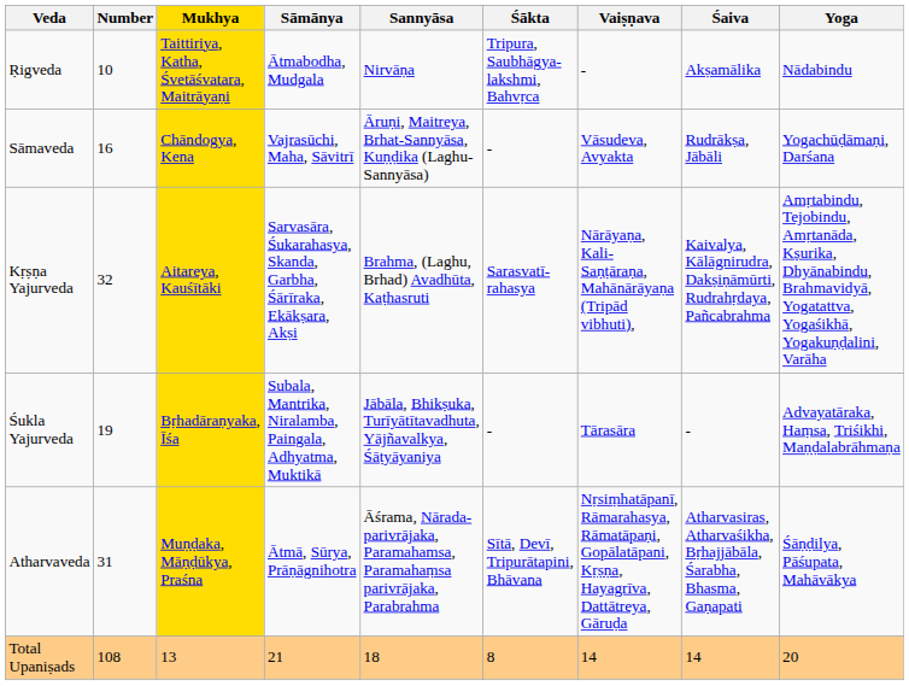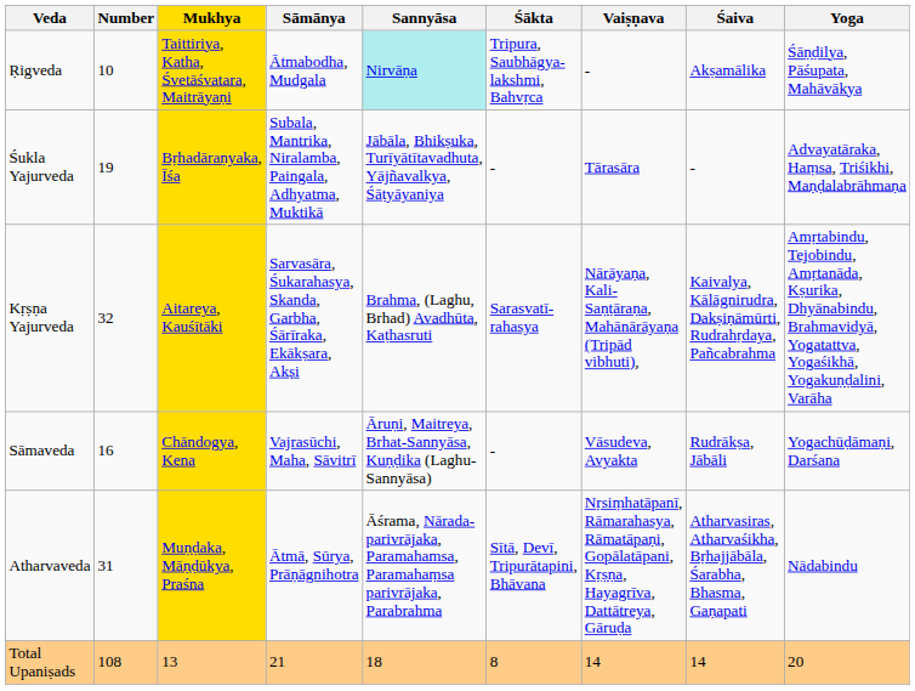 <table class="wikitable">
 <tr>
 <th>Veda</th>
 <th>Number</th>
 <th style="background: #FFDD00; color: black">Mukhya</th>
 <th>Sāmānya</th>
 <th>Sannyāsa</th>
 <th>Śākta</th>
 <th>Vaiṣṇava</th>
 <th>Śaiva</th>
 <th>Yoga</th>
 </tr>
 <tr>
 <td>Ṛigveda</td>
 <td>10</td>
 <td style="background: #FFDD00; color: black"><a href='#'>Taittiriya</a>, <a href='#'>Katha</a>, <a href='#'>Śvetāśvatara</a>, <a href='#'>Maitrāyaṇi</a></td>
 <td><a href='#'>Ātmabodha</a>, <a href='#'>Mudgala</a></td>
-<td><a href='#'>Nirvāṇa</a></td>
+<td style="background: paleturquoise;"><a href='#'>Nirvāṇa</a></td>
 <td><a href='#'>Tripura</a>, <a href='#'>Saubhāgya-lakshmi</a>, <a href='#'>Bahvṛca</a></td>
 <td>-</td>
 <td><a href='#'>Akṣamālika</a></td>
-<td><a href='#'>Nādabindu</a></td>
+<td><a href='#'>Śāṇḍilya</a>, <a href='#'>Pāśupata</a>, <a href='#'>Mahāvākya</a></td>
+</tr>
+<tr>
+<td>Śukla Yajurveda</td>
+<td>19</td>
+<td style="background: #FFDD00; color: black"><a href='#'>Bṛhadāraṇyaka</a>, <a href='#'>Īśa</a></td>
+<td><a href='#'>Subala</a>, <a href='#'>Mantrika</a>, <a href='#'>Niralamba</a>, <a href='#'>Paingala</a>, <a href='#'>Adhyatma</a>, <a href='#'>Muktikā</a></td>
+<td><a href='#'>Jābāla</a>, <a href='#'>Bhikṣuka</a>, <a href='#'>Turīyātītavadhuta</a>, <a href='#'>Yājñavalkya</a>, <a href='#'>Śāṭyāyaniya</a></td>
+<td>-</td>
+<td><a href='#'>Tārasāra</a></td>
+<td>-</td>
+<td><a href='#'>Advayatāraka</a>, <a href='#'>Haṃsa</a>, <a href='#'>Triśikhi</a>, <a href='#'>Maṇḍalabrāhmaṇa</a></td>
+</tr>
+<tr>
+<td>Kṛṣṇa Yajurveda</td>
+<td>32</td>
+<td style="background: #FFDD00; color: black"><a href='#'>Aitareya</a>, <a href='#'>Kauśītāki</a></td>
+<td><a href='#'>Sarvasāra</a>, <a href='#'>Śukarahasya</a>, <a href='#'>Skanda</a>, <a href='#'>Garbha</a>, <a href='#'>Śārīraka</a>, <a href='#'>Ekākṣara</a>, <a href='#'>Akṣi</a></td>
+<td><a href='#'>Brahma</a>, (Laghu, Brhad) <a href='#'>Avadhūta</a>, <a href='#'>Kaṭhasruti</a></td>
+<td><a href='#'>Sarasvatī-rahasya</a></td>
+<td><a href='#'>Nārāyaṇa</a>, <a href='#'>Kali-Saṇṭāraṇa</a>, <a href='#'>Mahānārāyaṇa (Tripād vibhuti)</a>,</td>
+<td><a href='#'>Kaivalya</a>, <a href='#'>Kālāgnirudra</a>, <a href='#'>Dakṣiṇāmūrti</a>, <a href='#'>Rudrahṛdaya</a>, <a href='#'>Pañcabrahma</a></td>
+<td><a href='#'>Amṛtabindu</a>, <a href='#'>Tejobindu</a>, <a href='#'>Amṛtanāda</a>, <a href='#'>Kṣurika</a>, <a href='#'>Dhyānabindu</a>, <a href='#'>Brahmavidyā</a>, <a href='#'>Yogatattva</a>, <a href='#'>Yogaśikhā</a>, <a href='#'>Yogakuṇḍalini</a>, <a href='#'>Varāha</a></td>
 </tr>
 <tr>
 <td>Sāmaveda</td>
 <td>16</td>
 <td style="background: #FFDD00; color: black"><a href='#'>Chāndogya</a>, <a href='#'>Kena</a></td>
 <td><a href='#'>Vajrasūchi</a>, <a href='#'>Maha</a>, <a href='#'>Sāvitrī</a></td>
 <td><a href='#'>Āruṇi</a>, <a href='#'>Maitreya</a>, <a href='#'>Brhat-Sannyāsa</a>, <a href='#'>Kuṇḍika</a> (Laghu-Sannyāsa)</td>
 <td>-</td>
 <td><a href='#'>Vāsudeva</a>, <a href='#'>Avyakta</a></td>
 <td><a href='#'>Rudrākṣa</a>, <a href='#'>Jābāli</a></td>
 <td><a href='#'>Yogachūḍāmaṇi</a>, <a href='#'>Darśana</a></td>
 </tr>
 <tr>
-<td>Kṛṣṇa Yajurveda</td>
-<td>32</td>
-<td style="background: #FFDD00; color: black"><a href='#'>Aitareya</a>, <a href='#'>Kauśītāki</a></td>
-<td><a href='#'>Sarvasāra</a>, <a href='#'>Śukarahasya</a>, <a href='#'>Skanda</a>, <a href='#'>Garbha</a>, <a href='#'>Śārīraka</a>, <a href='#'>Ekākṣara</a>, <a href='#'>Akṣi</a></td>
-<td><a href='#'>Brahma</a>, (Laghu, Brhad) <a href='#'>Avadhūta</a>, <a href='#'>Kaṭhasruti</a></td>
-<td><a href='#'>Sarasvatī-rahasya</a></td>
-<td><a href='#'>Nārāyaṇa</a>, <a href='#'>Kali-Saṇṭāraṇa</a>, <a href='#'>Mahānārāyaṇa (Tripād vibhuti)</a>,</td>
-<td><a href='#'>Kaivalya</a>, <a href='#'>Kālāgnirudra</a>, <a href='#'>Dakṣiṇāmūrti</a>, <a href='#'>Rudrahṛdaya</a>, <a href='#'>Pañcabrahma</a></td>
-<td><a href='#'>Amṛtabindu</a>, <a href='#'>Tejobindu</a>, <a href='#'>Amṛtanāda</a>, <a href='#'>Kṣurika</a>, <a href='#'>Dhyānabindu</a>, <a href='#'>Brahmavidyā</a>, <a href='#'>Yogatattva</a>, <a href='#'>Yogaśikhā</a>, <a href='#'>Yogakuṇḍalini</a>, <a href='#'>Varāha</a></td>
-</tr>
-<tr>
-<td>Śukla Yajurveda</td>
-<td>19</td>
-<td style="background: #FFDD00; color: black"><a href='#'>Bṛhadāraṇyaka</a>, <a href='#'>Īśa</a></td>
-<td><a href='#'>Subala</a>, <a href='#'>Mantrika</a>, <a href='#'>Niralamba</a>, <a href='#'>Paingala</a>, <a href='#'>Adhyatma</a>, <a href='#'>Muktikā</a></td>
-<td><a href='#'>Jābāla</a>, <a href='#'>Bhikṣuka</a>, <a href='#'>Turīyātītavadhuta</a>, <a href='#'>Yājñavalkya</a>, <a href='#'>Śāṭyāyaniya</a></td>
-<td>-</td>
-<td><a href='#'>Tārasāra</a></td>
-<td>-</td>
-<td><a href='#'>Advayatāraka</a>, <a href='#'>Haṃsa</a>, <a href='#'>Triśikhi</a>, <a href='#'>Maṇḍalabrāhmaṇa</a></td>
-</tr>
-<tr>
 <td>Atharvaveda</td>
 <td>31</td>
 <td style="background: #FFDD00; color: black"><a href='#'>Muṇḍaka</a>, <a href='#'>Māṇḍūkya</a>, <a href='#'>Praśna</a></td>
 <td><a href='#'>Ātmā</a>, <a href='#'>Sūrya</a>, <a href='#'>Prāṇāgnihotra</a></td>
 <td>Āśrama, <a href='#'>Nārada-parivrājaka</a>, <a href='#'>Paramahamsa</a>, <a href='#'>Paramahaṃsa parivrājaka</a>, <a href='#'>Parabrahma</a></td>
 <td><a href='#'>Sītā</a>, <a href='#'>Devī</a>, <a href='#'>Tripurātapini</a>, <a href='#'>Bhāvana</a></td>
 <td><a href='#'>Nṛsiṃhatāpanī</a>, <a href='#'>Rāmarahasya</a>, <a href='#'>Rāmatāpaṇi</a>, <a href='#'>Gopālatāpani</a>, <a href='#'>Kṛṣṇa</a>, <a href='#'>Hayagrīva</a>, <a href='#'>Dattātreya</a>, <a href='#'>Gāruḍa</a></td>
 <td><a href='#'>Atharvasiras</a>, <a href='#'>Atharvaśikha</a>, <a href='#'>Bṛhajjābāla</a>, <a href='#'>Śarabha</a>, <a href='#'>Bhasma</a>, <a href='#'>Gaṇapati</a></td>
-<td><a href='#'>Śāṇḍilya</a>, <a href='#'>Pāśupata</a>, <a href='#'>Mahāvākya</a></td>
+<td><a href='#'>Nādabindu</a></td>
 </tr>
 <tr>
 <td style="background: #FFCC88; color: black">Total Upaniṣads</td>
 <td style="background: #FFCC88; color: black">108</td>
 <td style="background: #FFCC88; color: black">13</td>
 <td style="background: #FFCC88; color: black">21</td>
 <td style="background: #FFCC88; color: black">18</td>
 <td style="background: #FFCC88; color: black">8</td>
 <td style="background: #FFCC88; color: black">14</td>
 <td style="background: #FFCC88; color: black">14</td>
 <td style="background: #FFCC88; color: black">20</td>
 </tr>
 </table>
